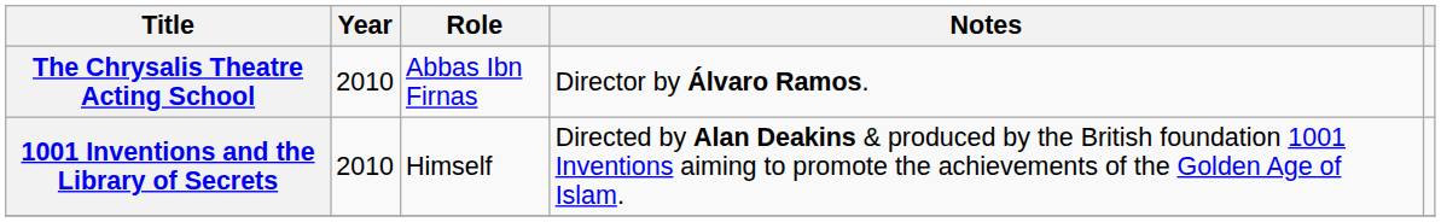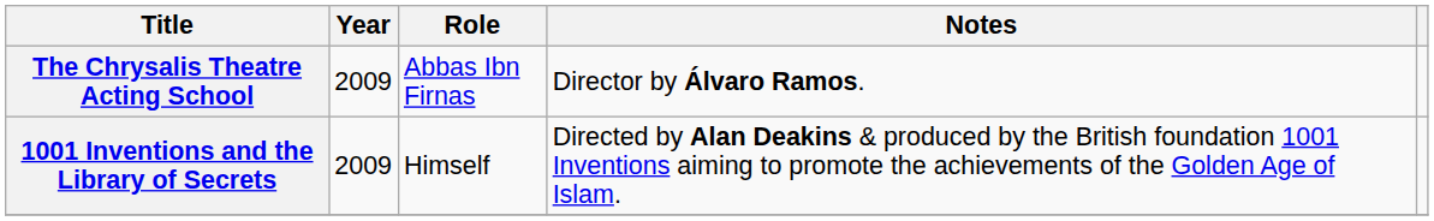 <table class="wikitable plainrowheaders sortable" style="margin-right: 0;">
 <tr>
 <th scope="col">Title</th>
 <th scope="col">Year</th>
 <th scope="col">Role</th>
 <th scope="col" class="unsortable">Notes</th>
 <th scope="col" class="unsortable"></th>
 </tr>
 <tr>
 <th><a href='#'>The Chrysalis Theatre Acting School</a></th>
-<td>2010</td>
+<td>2009</td>
 <td><a href='#'>Abbas Ibn Firnas</a></td>
 <td>Director by <strong>Álvaro Ramos</strong>.</td>
 <td></td>
 </tr>
 <tr>
 <th><a href='#'>1001 Inventions and the Library of Secrets</a></th>
-<td>2010</td>
+<td>2009</td>
 <td>Himself</td>
 <td>Directed by <strong>Alan Deakins</strong> & produced by the British foundation <a href='#'>1001 Inventions</a> aiming to promote the achievements of the <a href='#'>Golden Age of Islam</a>.</td>
 <td></td>
 </tr>
 <tr>
 </tr>
 </table>
